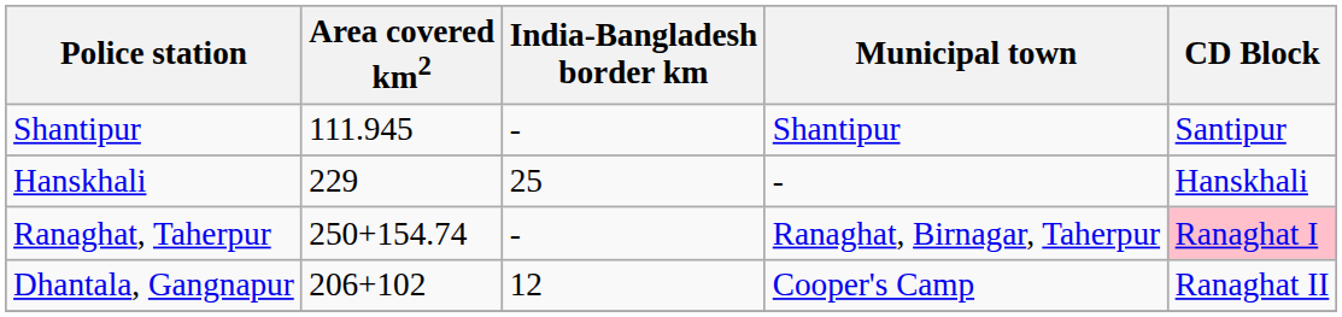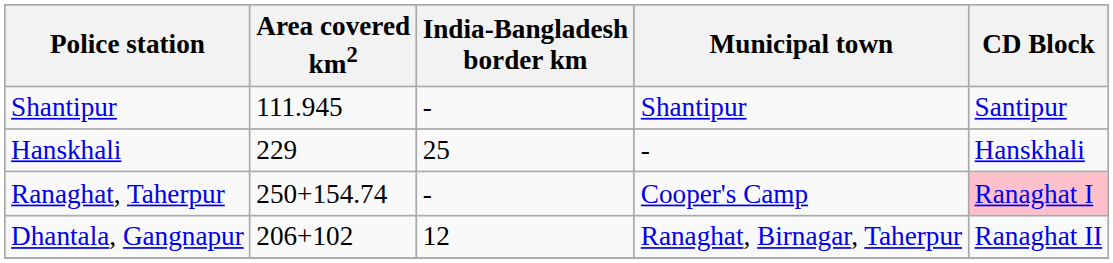 <table class="wikitable sortable">
 <tr>
 <th>Police station</th>
 <th>Area covered<br>km<sup>2</sup></th>
 <th>India-Bangladesh<br>border km</th>
 <th>Municipal town</th>
 <th>CD Block</th>
 </tr>
 <tr>
 <td><a href='#'>Shantipur</a></td>
 <td>111.945</td>
 <td>-</td>
 <td><a href='#'>Shantipur</a></td>
 <td><a href='#'>Santipur</a></td>
 </tr>
 <tr>
 <td><a href='#'>Hanskhali</a></td>
 <td>229</td>
 <td>25</td>
 <td>-</td>
 <td><a href='#'>Hanskhali</a></td>
 </tr>
 <tr>
 <td><a href='#'>Ranaghat</a>, <a href='#'>Taherpur</a></td>
 <td>250+154.74</td>
 <td>-</td>
-<td><a href='#'>Ranaghat</a>, <a href='#'>Birnagar</a>, <a href='#'>Taherpur</a></td>
+<td><a href='#'>Cooper's Camp</a></td>
 <td style="background: pink;"><a href='#'>Ranaghat I</a></td>
 </tr>
 <tr>
 <td><a href='#'>Dhantala</a>, <a href='#'>Gangnapur</a></td>
 <td>206+102</td>
 <td>12</td>
-<td><a href='#'>Cooper's Camp</a></td>
+<td><a href='#'>Ranaghat</a>, <a href='#'>Birnagar</a>, <a href='#'>Taherpur</a></td>
 <td><a href='#'>Ranaghat II</a></td>
 </tr>
 <tr>
 </tr>
 </table>
